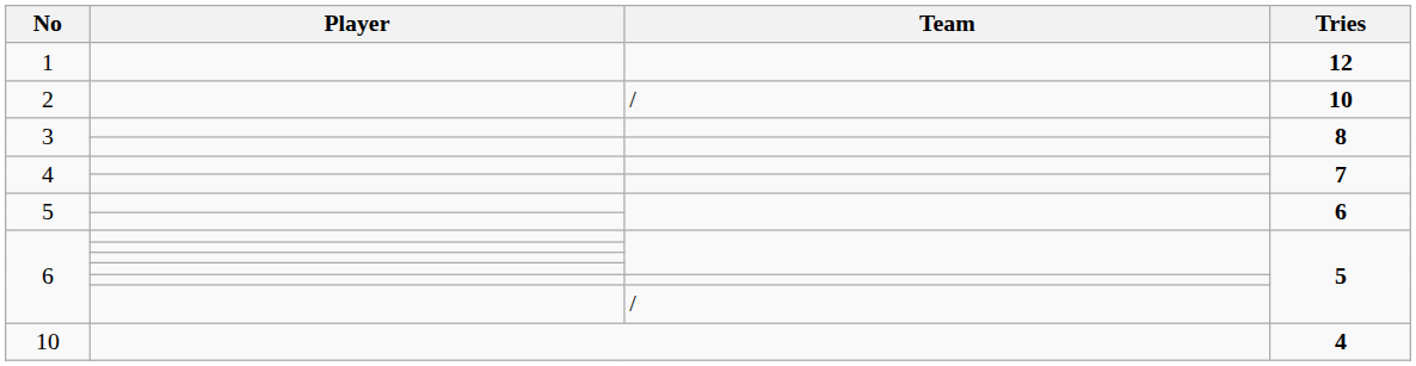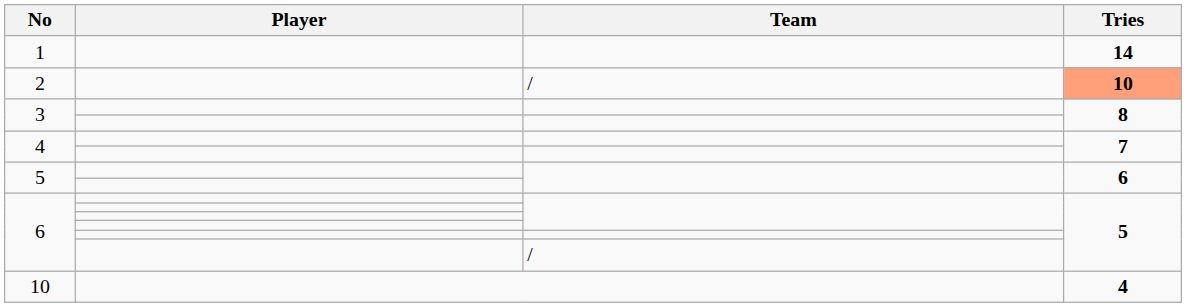 <table class="wikitable collapsible sortable" style="text-align:center;width:60%">
 <tr>
 <th style="width:6%">No</th>
 <th style="width:38%">Player</th>
 <th style="width:46%">Team</th>
 <th style="width:10%">Tries</th>
 </tr>
 <tr>
 <td>1</td>
 <td style="text-align:left"></td>
 <td style="text-align:left"></td>
-<td><strong>12</strong></td>
+<td><strong>14</strong></td>
 </tr>
 <tr>
 <td>2</td>
 <td style="text-align:left"></td>
 <td style="text-align:left"> / </td>
-<td><strong>10</strong></td>
+<td style="background: lightsalmon;"><strong>10</strong></td>
 </tr>
 <tr>
 <td rowspan="2">3</td>
 <td style="text-align:left"></td>
 <td style="text-align:left"></td>
 <td rowspan=2><strong>8</strong></td>
 </tr>
 <tr>
 <td style="text-align:left"></td>
 <td style="text-align:left"></td>
 </tr>
 <tr>
 <td rowspan="2">4</td>
 <td style="text-align:left"></td>
 <td style="text-align:left"></td>
 <td rowspan="2"><strong>7</strong></td>
 </tr>
 <tr>
 <td style="text-align:left"></td>
 <td style="text-align:left"></td>
 </tr>
 <tr>
 <td rowspan="2">5</td>
 <td style="text-align:left"></td>
 <td rowspan="2" style="text-align:left"></td>
 <td rowspan="2"><strong>6</strong></td>
 </tr>
 <tr>
 <td style="text-align:left"></td>
 </tr>
 <tr>
 <td rowspan="6">6</td>
 <td style="text-align:left"></td>
 <td style="text-align:left" rowspan="4"></td>
 <td rowspan="6"><strong>5</strong></td>
 </tr>
 <tr>
 <td style="text-align:left"></td>
 </tr>
 <tr>
 <td style="text-align:left"></td>
 </tr>
 <tr>
 <td style="text-align:left"></td>
 </tr>
 <tr>
 <td style="text-align:left"></td>
 <td style="text-align:left"></td>
 </tr>
 <tr>
 <td style="text-align:left"></td>
 <td style="text-align:left"> / </td>
 </tr>
 <tr>
 <td>10</td>
 <td style="text-align:left" colspan="2"></td>
 <td><strong>4</strong></td>
 </tr>
 </table>
